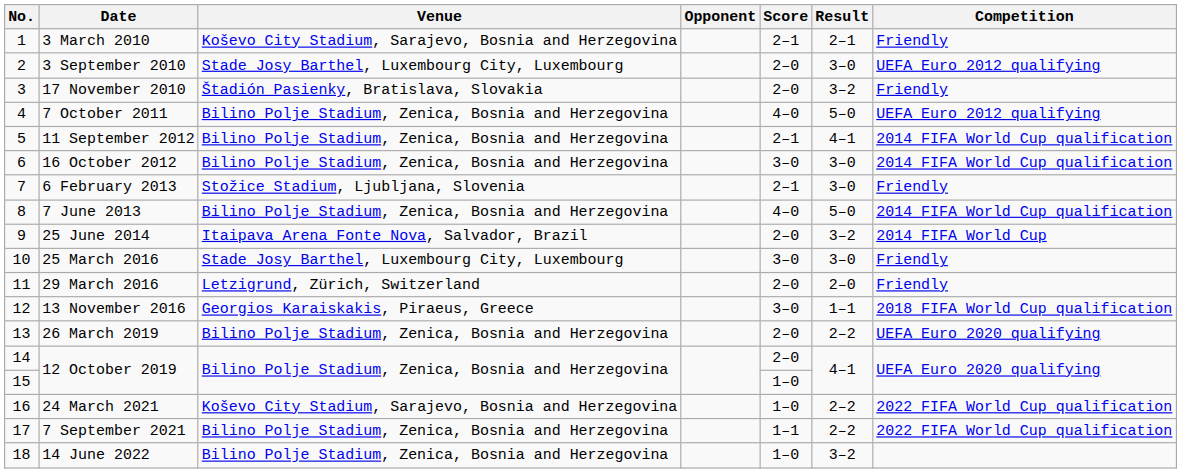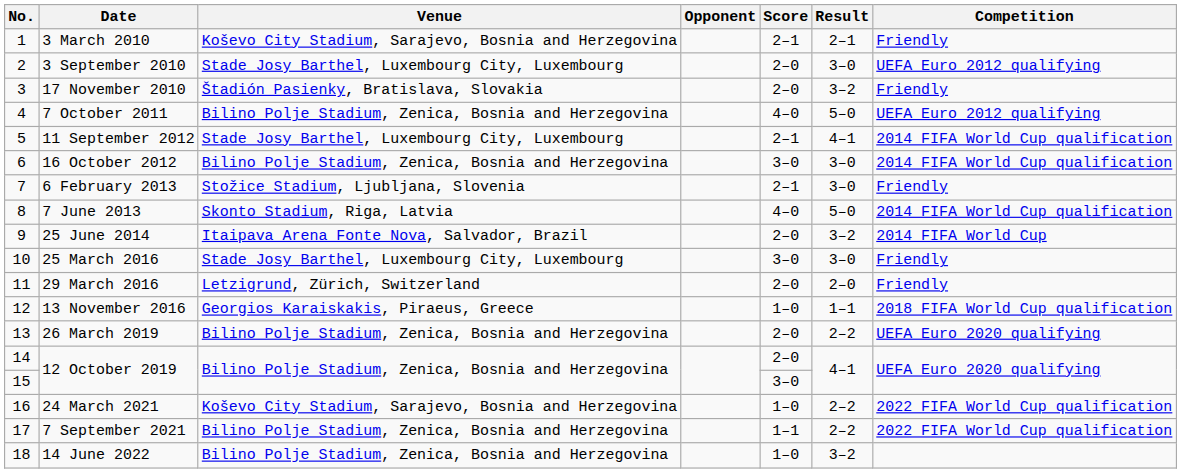 <table class="wikitable sortable">
 <tr>
 <th>No.</th>
 <th>Date</th>
 <th>Venue</th>
 <th>Opponent</th>
 <th>Score</th>
 <th>Result</th>
 <th>Competition</th>
 </tr>
 <tr>
 <td align="center">1</td>
 <td>3 March 2010</td>
 <td><a href='#'>Koševo City Stadium</a>, Sarajevo, Bosnia and Herzegovina</td>
 <td></td>
 <td align="center">2–1</td>
 <td align="center">2–1</td>
 <td><a href='#'>Friendly</a></td>
 </tr>
 <tr>
 <td align="center">2</td>
 <td>3 September 2010</td>
 <td><a href='#'>Stade Josy Barthel</a>, Luxembourg City, Luxembourg</td>
 <td></td>
 <td align="center">2–0</td>
 <td align="center">3–0</td>
 <td><a href='#'>UEFA Euro 2012 qualifying</a></td>
 </tr>
 <tr>
 <td align="center">3</td>
 <td>17 November 2010</td>
 <td><a href='#'>Štadión Pasienky</a>, Bratislava, Slovakia</td>
 <td></td>
 <td align="center">2–0</td>
 <td align="center">3–2</td>
 <td><a href='#'>Friendly</a></td>
 </tr>
 <tr>
 <td align="center">4</td>
 <td>7 October 2011</td>
 <td><a href='#'>Bilino Polje Stadium</a>, Zenica, Bosnia and Herzegovina</td>
 <td></td>
 <td align="center">4–0</td>
 <td align="center">5–0</td>
 <td><a href='#'>UEFA Euro 2012 qualifying</a></td>
 </tr>
 <tr>
 <td align="center">5</td>
 <td>11 September 2012</td>
-<td><a href='#'>Bilino Polje Stadium</a>, Zenica, Bosnia and Herzegovina</td>
+<td><a href='#'>Stade Josy Barthel</a>, Luxembourg City, Luxembourg</td>
 <td></td>
 <td align="center">2–1</td>
 <td align="center">4–1</td>
 <td><a href='#'>2014 FIFA World Cup qualification</a></td>
 </tr>
 <tr>
 <td align="center">6</td>
 <td>16 October 2012</td>
 <td><a href='#'>Bilino Polje Stadium</a>, Zenica, Bosnia and Herzegovina</td>
 <td></td>
 <td align="center">3–0</td>
 <td align="center">3–0</td>
 <td><a href='#'>2014 FIFA World Cup qualification</a></td>
 </tr>
 <tr>
 <td align="center">7</td>
 <td>6 February 2013</td>
 <td><a href='#'>Stožice Stadium</a>, Ljubljana, Slovenia</td>
 <td></td>
 <td align="center">2–1</td>
 <td align="center">3–0</td>
 <td><a href='#'>Friendly</a></td>
 </tr>
 <tr>
 <td align="center">8</td>
 <td>7 June 2013</td>
-<td><a href='#'>Bilino Polje Stadium</a>, Zenica, Bosnia and Herzegovina</td>
+<td><a href='#'>Skonto Stadium</a>, Riga, Latvia</td>
 <td></td>
 <td align="center">4–0</td>
 <td align="center">5–0</td>
 <td><a href='#'>2014 FIFA World Cup qualification</a></td>
 </tr>
 <tr>
 <td align="center">9</td>
 <td>25 June 2014</td>
 <td><a href='#'>Itaipava Arena Fonte Nova</a>, Salvador, Brazil</td>
 <td></td>
 <td align="center">2–0</td>
 <td align="center">3–2</td>
 <td><a href='#'>2014 FIFA World Cup</a></td>
 </tr>
 <tr>
 <td align="center">10</td>
 <td>25 March 2016</td>
 <td><a href='#'>Stade Josy Barthel</a>, Luxembourg City, Luxembourg</td>
 <td></td>
 <td align="center">3–0</td>
 <td align="center">3–0</td>
 <td><a href='#'>Friendly</a></td>
 </tr>
 <tr>
 <td align="center">11</td>
 <td>29 March 2016</td>
 <td><a href='#'>Letzigrund</a>, Zürich, Switzerland</td>
 <td></td>
 <td align="center">2–0</td>
 <td align="center">2–0</td>
 <td><a href='#'>Friendly</a></td>
 </tr>
 <tr>
 <td align="center">12</td>
 <td>13 November 2016</td>
 <td><a href='#'>Georgios Karaiskakis</a>, Piraeus, Greece</td>
 <td></td>
-<td align="center">3–0</td>
+<td align="center">1–0</td>
 <td align="center">1–1</td>
 <td><a href='#'>2018 FIFA World Cup qualification</a></td>
 </tr>
 <tr>
 <td align="center">13</td>
 <td>26 March 2019</td>
 <td><a href='#'>Bilino Polje Stadium</a>, Zenica, Bosnia and Herzegovina</td>
 <td></td>
 <td align="center">2–0</td>
 <td align="center">2–2</td>
 <td><a href='#'>UEFA Euro 2020 qualifying</a></td>
 </tr>
 <tr>
 <td align="center">14</td>
 <td rowspan="2">12 October 2019</td>
 <td rowspan="2"><a href='#'>Bilino Polje Stadium</a>, Zenica, Bosnia and Herzegovina</td>
 <td rowspan="2"></td>
 <td align="center">2–0</td>
 <td rowspan="2" align="center">4–1</td>
 <td rowspan=2><a href='#'>UEFA Euro 2020 qualifying</a></td>
 </tr>
 <tr>
 <td align="center">15</td>
-<td align="center">1–0</td>
+<td align="center">3–0</td>
 </tr>
 <tr>
 <td align="center">16</td>
 <td>24 March 2021</td>
 <td><a href='#'>Koševo City Stadium</a>, Sarajevo, Bosnia and Herzegovina</td>
 <td></td>
 <td align="center">1–0</td>
 <td align="center">2–2</td>
 <td><a href='#'>2022 FIFA World Cup qualification</a></td>
 </tr>
 <tr>
 <td align="center">17</td>
 <td>7 September 2021</td>
 <td><a href='#'>Bilino Polje Stadium</a>, Zenica, Bosnia and Herzegovina</td>
 <td></td>
 <td align="center">1–1</td>
 <td align="center">2–2</td>
 <td><a href='#'>2022 FIFA World Cup qualification</a></td>
 </tr>
 <tr>
 <td align="center">18</td>
 <td>14 June 2022</td>
 <td><a href='#'>Bilino Polje Stadium</a>, Zenica, Bosnia and Herzegovina</td>
 <td></td>
 <td align="center">1–0</td>
 <td align="center">3–2</td>
 <td></td>
 </tr>
 </table>
